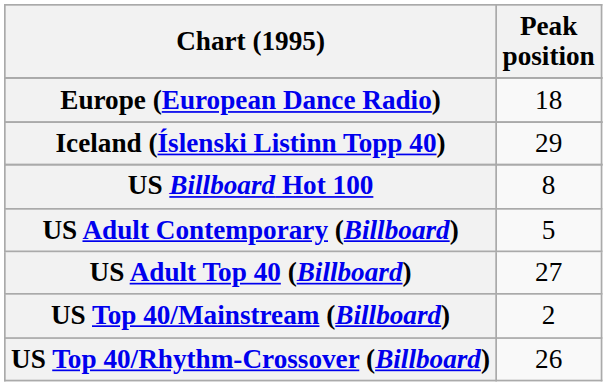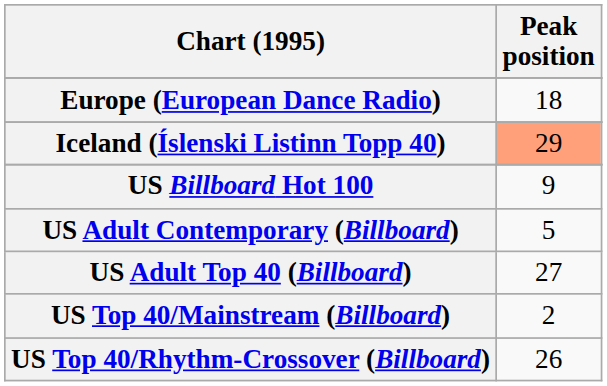 <table class="wikitable sortable plainrowheaders" style="text-align:center">
 <tr>
 <th>Chart (1995)</th>
 <th>Peak<br>position</th>
 </tr>
 <tr>
 </tr>
 <tr>
 </tr>
 <tr>
 </tr>
 <tr>
 <th scope="row">Europe (<a href='#'>European Dance Radio</a>)</th>
 <td>18</td>
 </tr>
 <tr>
 </tr>
 <tr>
 <th scope="row">Iceland (<a href='#'>Íslenski Listinn Topp 40</a>)</th>
-<td>29</td>
+<td style="background: lightsalmon;">29</td>
 </tr>
 <tr>
 </tr>
 <tr>
 </tr>
 <tr>
 </tr>
 <tr>
 <th scope="row">US <a href='#'><em>Billboard</em> Hot 100</a></th>
-<td>8</td>
+<td>9</td>
 </tr>
 <tr>
 <th scope="row">US <a href='#'>Adult Contemporary</a> (<em><a href='#'>Billboard</a></em>)</th>
 <td>5</td>
 </tr>
 <tr>
 <th scope="row">US <a href='#'>Adult Top 40</a> (<em><a href='#'>Billboard</a></em>)</th>
 <td>27</td>
 </tr>
 <tr>
 <th scope="row">US <a href='#'>Top 40/Mainstream</a> (<em><a href='#'>Billboard</a></em>)</th>
 <td>2</td>
 </tr>
 <tr>
 <th scope="row">US <a href='#'>Top 40/Rhythm-Crossover</a> (<em><a href='#'>Billboard</a></em>)</th>
 <td>26</td>
 </tr>
 </table>
